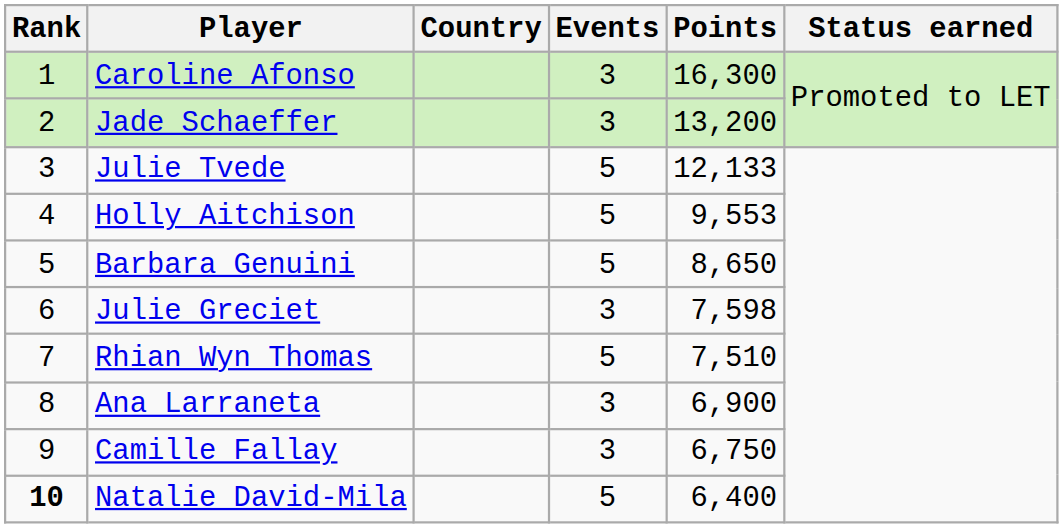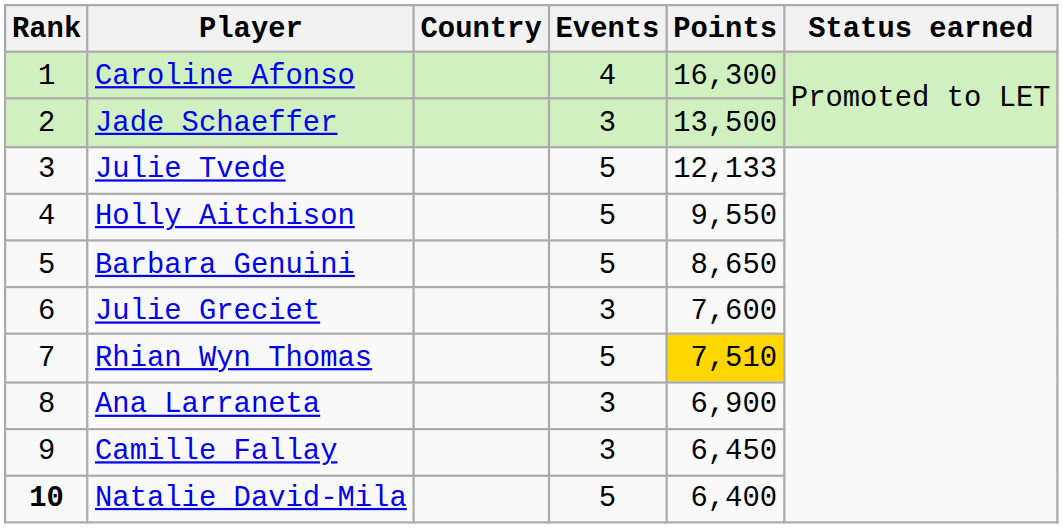 <table class="wikitable">
 <tr>
 <th>Rank</th>
 <th>Player</th>
 <th>Country</th>
 <th>Events</th>
 <th>Points</th>
 <th>Status earned</th>
 </tr>
 <tr style="background:#D0F0C0;">
 <td align=center>1</td>
 <td><a href='#'>Caroline Afonso</a></td>
 <td></td>
-<td align=center>3</td>
+<td align=center>4</td>
 <td align=right>16,300</td>
 <td rowspan=2>Promoted to LET</td>
 </tr>
 <tr style="background:#D0F0C0;">
 <td align=center>2</td>
 <td><a href='#'>Jade Schaeffer</a></td>
 <td></td>
 <td align=center>3</td>
-<td align=right>13,200</td>
+<td align=right>13,500</td>
 </tr>
 <tr>
 <td align=center>3</td>
 <td><a href='#'>Julie Tvede</a></td>
 <td></td>
 <td align=center>5</td>
 <td align=right>12,133</td>
 </tr>
 <tr>
 <td align=center>4</td>
 <td><a href='#'>Holly Aitchison</a></td>
 <td></td>
 <td align=center>5</td>
-<td align=right>9,553</td>
+<td align=right>9,550</td>
 </tr>
 <tr>
 <td align=center>5</td>
 <td><a href='#'>Barbara Genuini</a></td>
 <td></td>
 <td align=center>5</td>
 <td align=right>8,650</td>
 </tr>
 <tr>
 <td align=center>6</td>
 <td><a href='#'>Julie Greciet</a></td>
 <td></td>
 <td align=center>3</td>
-<td align=right>7,598</td>
+<td align=right>7,600</td>
 </tr>
 <tr>
 <td align=center>7</td>
 <td><a href='#'>Rhian Wyn Thomas</a></td>
 <td></td>
 <td align=center>5</td>
-<td align=right>7,510</td>
+<td align=right style="background: gold;">7,510</td>
 </tr>
 <tr>
 <td align=center>8</td>
 <td><a href='#'>Ana Larraneta</a></td>
 <td></td>
 <td align=center>3</td>
 <td align=right>6,900</td>
 </tr>
 <tr>
 <td align=center>9</td>
 <td><a href='#'>Camille Fallay</a></td>
 <td></td>
 <td align=center>3</td>
-<td align=right>6,750</td>
+<td align=right>6,450</td>
 </tr>
 <tr>
 <td align=center><strong>10</strong></td>
 <td><a href='#'>Natalie David-Mila</a></td>
 <td></td>
 <td align=center>5</td>
 <td align=right>6,400</td>
 </tr>
 </table>
